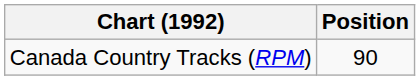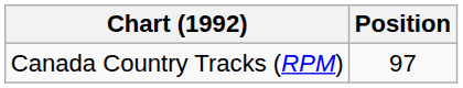 <table class="wikitable sortable">
 <tr>
 <th scope="col">Chart (1992)</th>
 <th scope="col">Position</th>
 </tr>
 <tr>
 <td>Canada Country Tracks (<em><a href='#'>RPM</a></em>)</td>
-<td align="center">90</td>
+<td align="center">97</td>
 </tr>
 </table>
